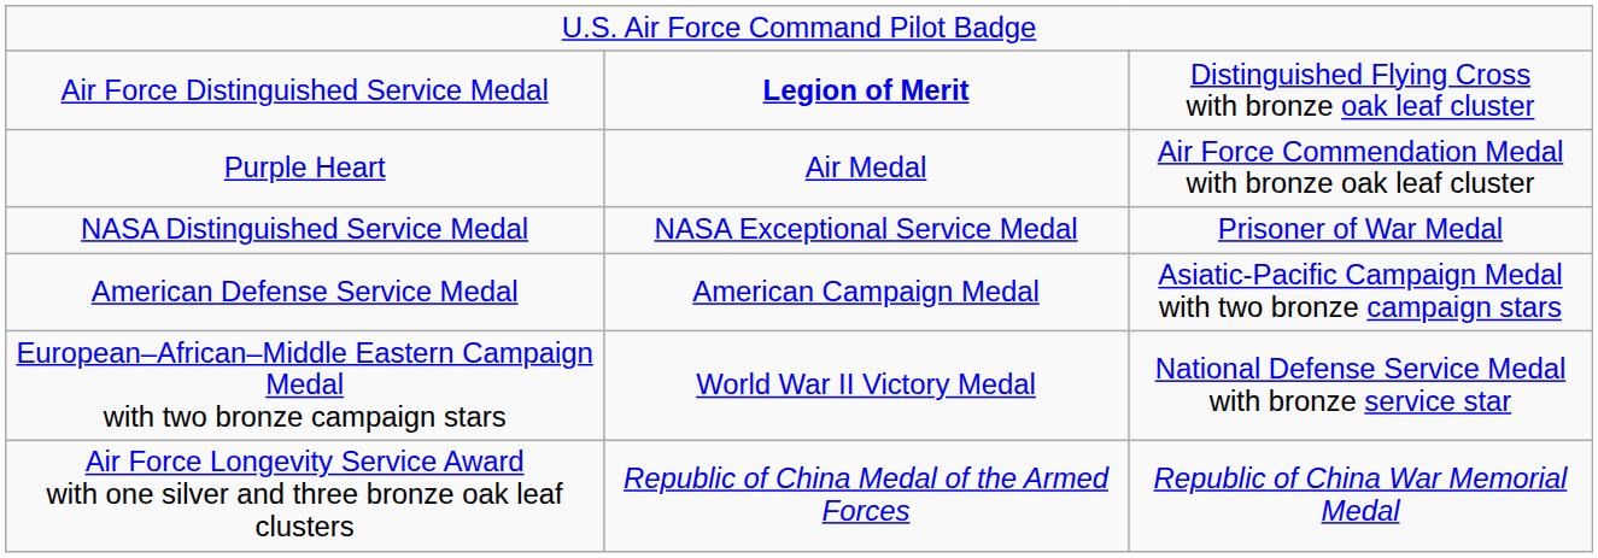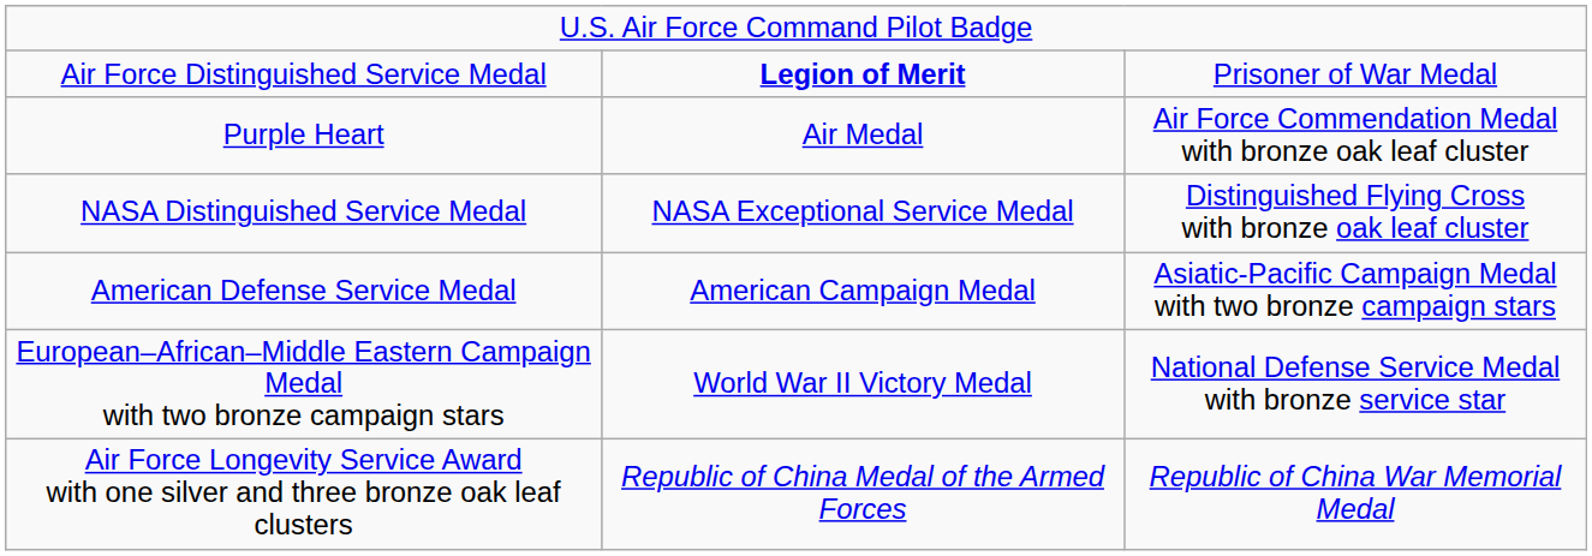 <table class="wikitable" style="margin:1em auto; text-align:center;">
 <tr>
 <td colspan="3"><a href='#'>U.S. Air Force Command Pilot Badge</a></td>
 </tr>
 <tr>
 <td><a href='#'>Air Force Distinguished Service Medal</a></td>
 <td><strong><a href='#'>Legion of Merit</a></strong></td>
-<td><a href='#'>Distinguished Flying Cross</a><br>with bronze <a href='#'>oak leaf cluster</a></td>
+<td><a href='#'>Prisoner of War Medal</a></td>
 </tr>
 <tr>
 <td><a href='#'>Purple Heart</a></td>
 <td><a href='#'>Air Medal</a></td>
 <td><a href='#'>Air Force Commendation Medal</a><br>with bronze oak leaf cluster</td>
 </tr>
 <tr>
 <td><a href='#'>NASA Distinguished Service Medal</a></td>
 <td><a href='#'>NASA Exceptional Service Medal</a></td>
-<td><a href='#'>Prisoner of War Medal</a></td>
+<td><a href='#'>Distinguished Flying Cross</a><br>with bronze <a href='#'>oak leaf cluster</a></td>
 </tr>
 <tr>
 <td><a href='#'>American Defense Service Medal</a></td>
 <td><a href='#'>American Campaign Medal</a></td>
 <td><a href='#'>Asiatic-Pacific Campaign Medal</a><br>with two bronze <a href='#'>campaign stars</a></td>
 </tr>
 <tr>
 <td><a href='#'>European–African–Middle Eastern Campaign Medal</a><br>with two bronze campaign stars</td>
 <td><a href='#'>World War II Victory Medal</a></td>
 <td><a href='#'>National Defense Service Medal</a><br>with bronze <a href='#'>service star</a></td>
 </tr>
 <tr>
 <td><a href='#'>Air Force Longevity Service Award</a><br>with one silver and three bronze oak leaf clusters</td>
 <td><em><a href='#'>Republic of China Medal of the Armed Forces</a></em></td>
 <td><em><a href='#'>Republic of China War Memorial Medal</a></em></td>
 </tr>
 </table>
